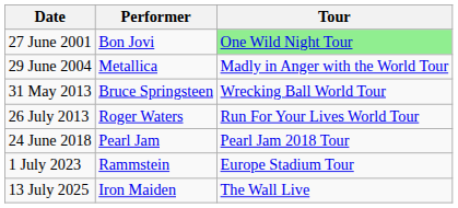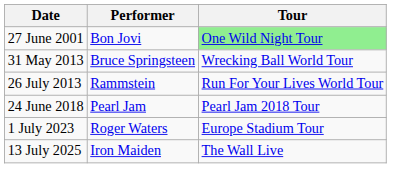 <table class="wikitable">
 <tr>
 <th>Date</th>
 <th>Performer</th>
 <th>Tour</th>
 </tr>
 <tr>
 <td>27 June 2001</td>
 <td><a href='#'>Bon Jovi</a></td>
 <td style="background: lightgreen;"><a href='#'>One Wild Night Tour</a></td>
 </tr>
 <tr>
-<td>29 June 2004</td>
-<td><a href='#'>Metallica</a></td>
-<td><a href='#'>Madly in Anger with the World Tour</a></td>
-</tr>
-<tr>
 <td>31 May 2013</td>
 <td><a href='#'>Bruce Springsteen</a></td>
 <td><a href='#'>Wrecking Ball World Tour</a></td>
 </tr>
 <tr>
 <td>26 July 2013</td>
-<td><a href='#'>Roger Waters</a></td>
+<td><a href='#'>Rammstein</a></td>
 <td><a href='#'>Run For Your Lives World Tour</a></td>
 </tr>
 <tr>
 <td>24 June 2018</td>
 <td><a href='#'>Pearl Jam</a></td>
 <td><a href='#'>Pearl Jam 2018 Tour</a></td>
 </tr>
 <tr>
 <td>1 July 2023</td>
-<td><a href='#'>Rammstein</a></td>
+<td><a href='#'>Roger Waters</a></td>
 <td><a href='#'>Europe Stadium Tour</a></td>
 </tr>
 <tr>
 <td>13 July 2025</td>
 <td><a href='#'>Iron Maiden</a></td>
 <td><a href='#'>The Wall Live</a></td>
 </tr>
 </table>
